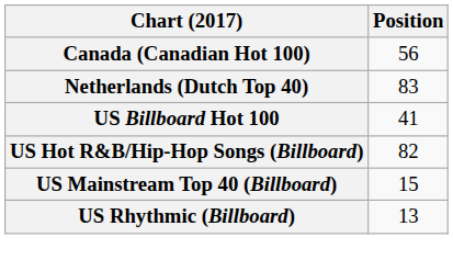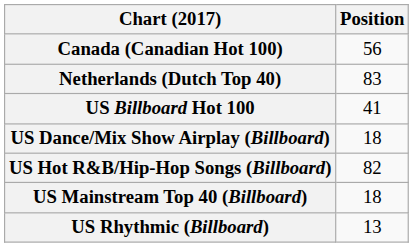 <table class="wikitable sortable plainrowheaders" style="text-align:center">
 <tr>
 <th scope="col">Chart (2017)</th>
 <th scope="col">Position</th>
 </tr>
 <tr>
 <th scope="row">Canada (Canadian Hot 100)</th>
 <td>56</td>
 </tr>
 <tr>
 <th scope="row">Netherlands (Dutch Top 40)</th>
 <td>83</td>
 </tr>
 <tr>
 <th scope="row">US <em>Billboard</em> Hot 100</th>
 <td>41</td>
 </tr>
 <tr>
+<th scope="row">US Dance/Mix Show Airplay (<em>Billboard</em>)</th>
+<td>18</td>
+</tr>
+<tr>
 <th scope="row">US Hot R&B/Hip-Hop Songs (<em>Billboard</em>)</th>
 <td>82</td>
 </tr>
 <tr>
 <th scope="row">US Mainstream Top 40 (<em>Billboard</em>)</th>
-<td>15</td>
+<td>18</td>
 </tr>
 <tr>
 <th scope="row">US Rhythmic (<em>Billboard</em>)</th>
 <td>13</td>
 </tr>
 </table>
